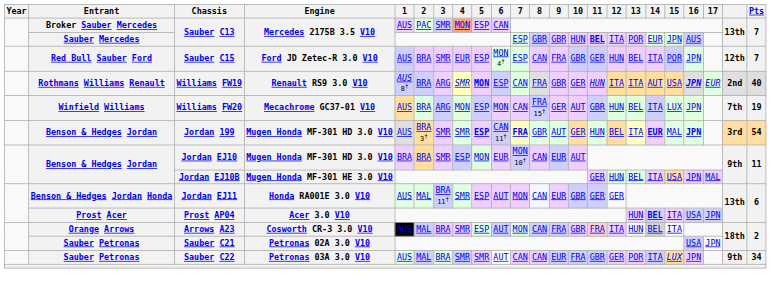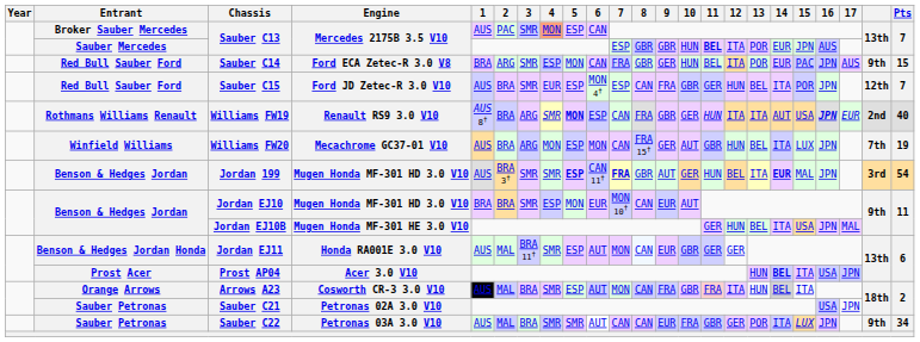 <table class="wikitable" style="text-align:center; font-size:85%">
 <tr>
 <th>Year</th>
 <th>Entrant</th>
 <th>Chassis</th>
 <th>Engine</th>
 <th>1</th>
 <th>2</th>
 <th>3</th>
 <th>4</th>
 <th>5</th>
 <th>6</th>
 <th>7</th>
 <th>8</th>
 <th>9</th>
 <th>10</th>
 <th>11</th>
 <th>12</th>
 <th>13</th>
 <th>14</th>
 <th>15</th>
 <th>16</th>
 <th>17</th>
 <th></th>
 <th><a href='#'>Pts</a></th>
 </tr>
 <tr>
 <td rowspan=2></td>
 <th nowrap>Broker <a href='#'>Sauber</a> <a href='#'>Mercedes</a></th>
 <th rowspan=2 nowrap><a href='#'>Sauber</a> <a href='#'>C13</a></th>
 <th rowspan=2 nowrap><a href='#'>Mercedes</a> 2175B 3.5 <a href='#'>V10</a></th>
 <td style="background:#EFCFFF;"><a href='#'>AUS</a><br></td>
 <td style="background:#DFFFDF;"><a href='#'>PAC</a><br></td>
 <td style="background:#CFCFFF;"><a href='#'>SMR</a><br></td>
 <td style="background: lightsalmon;"><a href='#'>MON</a><br></td>
 <td style="background:#EFCFFF;"><a href='#'>ESP</a><br></td>
 <td style="background:#EFCFFF;"><a href='#'>CAN</a><br></td>
 <td colspan=11></td>
 <th rowspan=2>13th</th>
 <th rowspan=2>7</th>
 </tr>
 <tr>
 <th nowrap><a href='#'>Sauber</a> <a href='#'>Mercedes</a></th>
 <td colspan=6></td>
 <td style="background:#DFFFDF;"><a href='#'>ESP</a><br></td>
 <td style="background:#CFCFFF;"><a href='#'>GBR</a><br></td>
 <td style="background:#EFCFFF;"><a href='#'>GBR</a><br></td>
 <td style="background:#EFCFFF;"><a href='#'>HUN</a><br></td>
 <td style="background:#EFCFFF;"><strong><a href='#'>BEL</a><br></strong></td>
 <td style="background:#EFCFFF;"><a href='#'>ITA</a><br></td>
 <td style="background:#EFCFFF;"><a href='#'>POR</a><br></td>
 <td style="background:#DFFFDF;"><a href='#'>EUR</a><br></td>
 <td style="background:#DFFFDF;"><a href='#'>JPN</a><br></td>
 <td style="background:#CFCFFF;"><a href='#'>AUS</a><br></td>
 <td></td>
+</tr>
+<tr>
+<td></td>
+<th nowrap><a href='#'>Red Bull</a> <a href='#'>Sauber</a> <a href='#'>Ford</a></th>
+<th nowrap><a href='#'>Sauber</a> <a href='#'>C14</a></th>
+<th nowrap><a href='#'>Ford</a> ECA Zetec-R 3.0 <a href='#'>V8</a></th>
+<td style="background:#EFCFFF;"><a href='#'>BRA</a><br></td>
+<td style="background:#DFFFDF;"><a href='#'>ARG</a><br></td>
+<td style="background:#DFFFDF;"><a href='#'>SMR</a><br></td>
+<td style="background:#CFCFFF;"><a href='#'>ESP</a><br></td>
+<td style="background:#DFFFDF;"><a href='#'>MON</a><br></td>
+<td style="background:#EFCFFF;"><a href='#'>CAN</a><br></td>
+<td style="background:#CFCFFF;"><a href='#'>FRA</a><br></td>
+<td style="background:#DFFFDF;"><a href='#'>GBR</a><br></td>
+<td style="background:#EFCFFF;"><a href='#'>GER</a><br></td>
+<td style="background:#DFFFDF;"><a href='#'>HUN</a><br></td>
+<td style="background:#DFFFDF;"><a href='#'>BEL</a><br></td>
+<td style="background:#FFDF9F;"><a href='#'>ITA</a><br></td>
+<td style="background:#DFFFDF;"><a href='#'>POR</a><br></td>
+<td style="background:#EFCFFF;"><a href='#'>EUR</a><br></td>
+<td style="background:#CFCFFF;"><a href='#'>PAC</a><br></td>
+<td style="background:#CFCFFF;"><a href='#'>JPN</a><br></td>
+<td style="background:#EFCFFF;"><a href='#'>AUS</a><br></td>
+<th>9th</th>
+<th>15</th>
 </tr>
 <tr>
 <td></td>
 <th nowrap><a href='#'>Red Bull</a> <a href='#'>Sauber</a> <a href='#'>Ford</a></th>
 <th nowrap><a href='#'>Sauber</a> <a href='#'>C15</a></th>
 <th nowrap><a href='#'>Ford</a> JD Zetec-R 3.0 <a href='#'>V10</a></th>
 <td style="background:#CFCFFF;"><a href='#'>AUS</a><br></td>
 <td style="background:#EFCFFF;"><a href='#'>BRA</a><br></td>
 <td style="background:#EFCFFF;"><a href='#'>SMR</a><br></td>
 <td style="background:#EFCFFF;"><a href='#'>EUR</a><br></td>
 <td style="background:#EFCFFF;"><a href='#'>ESP</a><br></td>
 <td style="background:#DFFFDF;"><a href='#'>MON</a><br><small>4<sup>†</sup></small></td>
 <td style="background:#DFFFDF;"><a href='#'>ESP</a><br></td>
 <td style="background:#EFCFFF;"><a href='#'>CAN</a><br></td>
 <td style="background:#EFCFFF;"><a href='#'>FRA</a><br></td>
 <td style="background:#CFCFFF;"><a href='#'>GBR</a><br></td>
 <td style="background:#CFCFFF;"><a href='#'>GER</a><br></td>
 <td style="background:#EFCFFF;"><a href='#'>HUN</a><br></td>
 <td style="background:#EFCFFF;"><a href='#'>BEL</a><br></td>
 <td style="background:#EFCFFF;"><a href='#'>ITA</a><br></td>
 <td style="background:#CFCFFF;"><a href='#'>POR</a><br></td>
 <td style="background:#DFFFDF;"><a href='#'>JPN</a><br></td>
 <td></td>
 <th>12th</th>
 <th>7</th>
 </tr>
 <tr>
 <td></td>
 <th nowrap><a href='#'>Rothmans</a> <a href='#'>Williams</a> <a href='#'>Renault</a></th>
 <th nowrap><a href='#'>Williams</a> <a href='#'>FW19</a></th>
 <th nowrap><a href='#'>Renault</a> RS9 3.0 <a href='#'>V10</a></th>
 <td style="background:#CFCFFF;"><em><a href='#'>AUS</a></em><br><small>8<sup>†</sup></small></td>
 <td style="background:#CFCFFF;"><a href='#'>BRA</a><br></td>
 <td style="background:#EFCFFF;"><a href='#'>ARG</a><br></td>
 <td style="background:#FFFFBF;"><em><a href='#'>SMR</a></em><br></td>
 <td style="background:#EFCFFF;"><strong><a href='#'>MON</a></strong><br></td>
 <td style="background:#CFCFFF;"><a href='#'>ESP</a><br></td>
 <td style="background:#DFFFDF;"><a href='#'>CAN</a><br></td>
 <td style="background:#DFDFDF;"><a href='#'>FRA</a><br></td>
 <td style="background:#EFCFFF;"><a href='#'>GBR</a><br></td>
 <td style="background:#EFCFFF;"><a href='#'>GER</a><br></td>
 <td style="background:#EFCFFF;"><em><a href='#'>HUN</a></em><br></td>
 <td style="background:#FFDF9F;"><a href='#'>ITA</a><br></td>
 <td style="background:#FFDF9F;"><a href='#'>ITA</a><br></td>
 <td style="background:#FFDF9F;"><a href='#'>AUT</a><br></td>
 <td style="background:#FFDF9F;"><a href='#'>USA</a><br></td>
 <td style="background:#DFDFDF;"><strong><em><a href='#'>JPN</a></em><br></strong></td>
 <td style="background:#DFFFDF;"><em><a href='#'>EUR</a></em><br></td>
 <td style="background:#DFDFDF;"><strong>2nd</strong></td>
 <td style="background:#DFDFDF;"><strong>40</strong></td>
 </tr>
 <tr>
 <td></td>
 <th nowrap><a href='#'>Winfield</a> <a href='#'>Williams</a></th>
 <th nowrap><a href='#'>Williams</a> <a href='#'>FW20</a></th>
 <th nowrap><a href='#'>Mecachrome</a> GC37-01 <a href='#'>V10</a></th>
 <td style="background:#FFDF9F;"><a href='#'>AUS</a><br></td>
 <td style="background:#DFFFDF;"><a href='#'>BRA</a><br></td>
 <td style="background:#CFCFFF;"><a href='#'>ARG</a><br></td>
 <td style="background:#DFFFDF;"><a href='#'>MON</a><br></td>
 <td style="background:#CFCFFF;"><a href='#'>ESP</a><br></td>
 <td style="background:#EFCFFF;"><a href='#'>MON</a><br></td>
 <td style="background:#EFCFFF;"><a href='#'>CAN</a><br></td>
 <td style="background:#CFCFFF;"><a href='#'>FRA</a><br><small>15<sup>†</sup></small></td>
 <td style="background:#EFCFFF;"><a href='#'>GER</a><br></td>
 <td style="background:#EFCFFF;"><a href='#'>AUT</a><br></td>
 <td style="background:#CFCFFF;"><a href='#'>GBR</a><br></td>
 <td style="background:#DFFFDF;"><a href='#'>HUN</a><br></td>
 <td style="background:#DFFFDF;"><a href='#'>BEL</a><br></td>
 <td style="background:#CFCFFF;"><a href='#'>ITA</a><br></td>
 <td style="background:#DFFFDF;"><a href='#'>LUX</a><br></td>
 <td style="background:#DFFFDF;"><a href='#'>JPN</a><br></td>
 <td></td>
 <th>7th</th>
 <th>19</th>
 </tr>
 <tr>
 <td></td>
 <th nowrap><a href='#'>Benson & Hedges</a> <a href='#'>Jordan</a></th>
 <th nowrap><a href='#'>Jordan</a> <a href='#'>199</a></th>
 <th nowrap><a href='#'>Mugen Honda</a> MF-301 HD 3.0 <a href='#'>V10</a></th>
 <td style="background:#DFDFDF;"><a href='#'>AUS</a><br></td>
 <td style="background:#FFDF9F;"><a href='#'>BRA</a><br><small>3<sup>†</sup></small></td>
 <td style="background:#EFCFFF;"><a href='#'>SMR</a><br></td>
 <td style="background:#DFFFDF;"><a href='#'>SMR</a><br></td>
 <td style="background:#EFCFFF;"><strong><a href='#'>ESP</a><br></strong></td>
 <td style="background:#CFCFFF;"><a href='#'>CAN</a><br><small>11<sup>†</sup></small></td>
 <td style="background:#FFFFBF;"><strong><a href='#'>FRA</a><br></strong></td>
 <td style="background:#DFFFDF;"><a href='#'>GBR</a><br></td>
 <td style="background:#DFFFDF;"><a href='#'>AUT</a><br></td>
 <td style="background:#FFDF9F;"><a href='#'>GER</a><br></td>
 <td style="background:#DFFFDF;"><a href='#'>HUN</a><br></td>
 <td style="background:#FFDF9F;"><a href='#'>BEL</a><br></td>
 <td style="background:#FFFFBF;"><a href='#'>ITA</a><br></td>
 <td style="background:#EFCFFF;"><strong><a href='#'>EUR</a></strong><br></td>
 <td style="background:#DFFFDF;"><a href='#'>MAL</a><br></td>
-<td style="background:#DFFFDF;"><strong><a href='#'>JPN</a><br></strong></td>
+<td style="background:#DFFFDF;"><a href='#'>JPN</a><br></td>
 <td></td>
 <td style="background:#FFDF9F;"><strong>3rd</strong></td>
 <td style="background:#FFDF9F;"><strong>54</strong></td>
 </tr>
 <tr>
 <td rowspan=2></td>
 <th rowspan=2 nowrap><a href='#'>Benson & Hedges</a> <a href='#'>Jordan</a></th>
 <th nowrap><a href='#'>Jordan</a> <a href='#'>EJ10</a></th>
 <th nowrap><a href='#'>Mugen Honda</a> MF-301 HD 3.0 <a href='#'>V10</a></th>
 <td style="background:#EFCFFF;"><a href='#'>BRA</a><br></td>
 <td style="background:#FFDF9F;"><a href='#'>BRA</a><br></td>
 <td style="background:#EFCFFF;"><a href='#'>SMR</a><br></td>
 <td style="background:#CFCFFF;"><a href='#'>ESP</a><br></td>
 <td style="background:#DFFFDF;"><a href='#'>MON</a><br></td>
 <td style="background:#EFCFFF;"><a href='#'>EUR</a><br></td>
 <td style="background:#CFCFFF;"><a href='#'>MON</a><br><small>10<sup>†</sup></small></td>
 <td style="background:#EFCFFF;"><a href='#'>CAN</a><br></td>
 <td style="background:#CFCFFF;"><a href='#'>EUR</a><br></td>
 <td style="background:#EFCFFF;"><a href='#'>AUT</a><br></td>
 <td colspan=7></td>
 <th rowspan=2>9th</th>
 <th rowspan=2>11</th>
 </tr>
 <tr>
 <th nowrap><a href='#'>Jordan</a> <a href='#'>EJ10B</a></th>
 <th nowrap><a href='#'>Mugen Honda</a> MF-301 HE 3.0 <a href='#'>V10</a></th>
 <td colspan=10></td>
 <td style="background:#EFCFFF;"><a href='#'>GER</a><br></td>
 <td style="background:#DFFFDF;"><a href='#'>HUN</a><br></td>
 <td style="background:#DFFFDF;"><a href='#'>BEL</a><br></td>
 <td style="background:#EFCFFF;"><a href='#'>ITA</a><br></td>
 <td style="background:#FFDF9F;"><a href='#'>USA</a><br></td>
 <td style="background:#EFCFFF;"><a href='#'>JPN</a><br></td>
 <td style="background:#EFCFFF;"><a href='#'>MAL</a><br></td>
 </tr>
 <tr>
 <td rowspan=2></td>
 <th nowrap><a href='#'>Benson & Hedges</a> <a href='#'>Jordan</a> <a href='#'>Honda</a></th>
 <th nowrap><a href='#'>Jordan</a> <a href='#'>EJ11</a></th>
 <th nowrap><a href='#'>Honda</a> RA001E 3.0 <a href='#'>V10</a></th>
 <td style="background:#DFFFDF;"><a href='#'>AUS</a><br></td>
 <td style="background:#DFFFDF;"><a href='#'>MAL</a><br></td>
 <td style="background:#CFCFFF;"><a href='#'>BRA</a><br><small>11<sup>†</sup></small></td>
 <td style="background:#DFFFDF;"><a href='#'>SMR</a><br></td>
 <td style="background:#EFCFFF;"><a href='#'>ESP</a><br></td>
 <td style="background:#EFCFFF;"><a href='#'>AUT</a><br></td>
 <td style="background:#EFCFFF;"><a href='#'>MON</a><br></td>
 <td style="background:#F1F8FF;"><a href='#'>CAN</a><br></td>
 <td style="background:#EFCFFF;"><a href='#'>EUR</a><br></td>
 <td style="background:#CFCFFF;"><a href='#'>GBR</a><br></td>
 <td style="background:#CFCFFF;"><a href='#'>GER</a><br></td>
 <td><a href='#'>GER</a></td>
 <td colspan=5></td>
 <th rowspan=2>13th</th>
 <th rowspan=2>6</th>
 </tr>
 <tr>
 <th nowrap><a href='#'>Prost</a> <a href='#'>Acer</a></th>
 <th nowrap><a href='#'>Prost</a> <a href='#'>AP04</a></th>
 <th nowrap><a href='#'>Acer</a> 3.0 <a href='#'>V10</a></th>
 <td colspan=12></td>
 <td style="background:#EFCFFF;"><a href='#'>HUN</a><br></td>
 <td style="background:#CFCFFF;"><strong><a href='#'>BEL</a><br></strong></td>
 <td style="background:#EFCFFF;"><a href='#'>ITA</a><br></td>
 <td style="background:#CFCFFF;"><a href='#'>USA</a><br></td>
 <td style="background:#CFCFFF;"><a href='#'>JPN</a><br></td>
 </tr>
 <tr>
 <td rowspan=2></td>
 <th nowrap><a href='#'>Orange</a> <a href='#'>Arrows</a></th>
 <th nowrap><a href='#'>Arrows</a> <a href='#'>A23</a></th>
 <th nowrap><a href='#'>Cosworth</a> CR-3 3.0 <a href='#'>V10</a></th>
 <td style="background:#000000; color:white"><a href='#'><span>AUS</span></a><br></td>
 <td style="background:#CFCFFF;"><a href='#'>MAL</a><br></td>
 <td style="background:#EFCFFF;"><a href='#'>BRA</a><br></td>
 <td style="background:#EFCFFF;"><a href='#'>SMR</a><br></td>
 <td style="background:#DFFFDF;"><a href='#'>ESP</a><br></td>
 <td style="background:#CFCFFF;"><a href='#'>AUT</a><br></td>
 <td style="background:#DFFFDF;"><a href='#'>MON</a><br></td>
 <td style="background:#CFCFFF;"><a href='#'>CAN</a><br></td>
 <td style="background:#CFCFFF;"><a href='#'>FRA</a><br></td>
 <td style="background:#EFCFFF;"><a href='#'>GBR</a><br></td>
 <td style="background:#FFCFCF;"><a href='#'>FRA</a><br></td>
 <td style="background:#EFCFFF;"><a href='#'>ITA</a><br></td>
 <td><a href='#'>HUN</a></td>
 <td style="background: lightgrey;"><a href='#'>BEL</a></td>
 <td><a href='#'>ITA</a></td>
 <td colspan=2></td>
 <th rowspan=2>18th</th>
 <th rowspan=2>2</th>
 </tr>
 <tr>
 <th nowrap><a href='#'>Sauber</a> <a href='#'>Petronas</a></th>
 <th nowrap><a href='#'>Sauber</a> <a href='#'>C21</a></th>
 <th nowrap><a href='#'>Petronas</a> 02A 3.0 <a href='#'>V10</a></th>
 <td colspan=15></td>
 <td style="background:#CFCFFF;"><a href='#'>USA</a><br></td>
 <td><a href='#'>JPN</a></td>
 </tr>
 <tr>
 <td></td>
 <th nowrap><a href='#'>Sauber</a> <a href='#'>Petronas</a></th>
 <th nowrap><a href='#'>Sauber</a> <a href='#'>C22</a></th>
 <th nowrap><a href='#'>Petronas</a> 03A 3.0 <a href='#'>V10</a></th>
 <td style="background:#DFFFDF;"><a href='#'>AUS</a><br></td>
 <td style="background:#CFCFFF;"><a href='#'>MAL</a><br></td>
 <td style="background:#DFFFDF;"><a href='#'>BRA</a><br></td>
 <td style="background:#CFCFFF;"><a href='#'>SMR</a><br></td>
 <td style="background:#EFCFFF;"><a href='#'>SMR</a><br></td>
 <td style="background:#ffffff;"><a href='#'>AUT</a><br></td>
 <td style="background:#EFCFFF;"><a href='#'>CAN</a><br></td>
 <td style="background:#EFCFFF;"><a href='#'>CAN</a><br></td>
 <td style="background:#CFCFFF;"><a href='#'>EUR</a><br></td>
 <td style="background:#CFCFFF;"><a href='#'>FRA</a><br></td>
 <td style="background:#CFCFFF;"><a href='#'>GBR</a><br></td>
 <td style="background:#EFCFFF;"><a href='#'>GER</a><br></td>
 <td style="background:#EFCFFF;"><a href='#'>POR</a><br></td>
 <td style="background:#CFCFFF;"><a href='#'>ITA</a><br></td>
 <td style="background:#FFDF9F;"><em><a href='#'>LUX</a></em><br></td>
 <td style="background:#EFCFFF;"><a href='#'>JPN</a><br></td>
 <td></td>
 <th>9th</th>
 <th>34</th>
 </tr>
 <tr>
 <th colspan="23"></th>
 </tr>
 </table>
